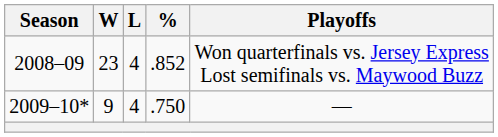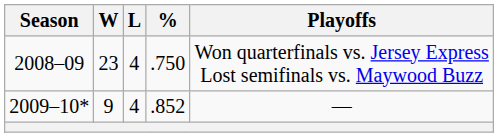 <table class="wikitable" style="text-align: center;">
 <tr bgcolor="#efefef">
 <th>Season</th>
 <th>W</th>
 <th>L</th>
 <th>%</th>
 <th>Playoffs</th>
 </tr>
 <tr>
 <td>2008–09</td>
 <td>23</td>
 <td>4</td>
-<td>.852</td>
+<td>.750</td>
 <td>Won quarterfinals vs. <a href='#'>Jersey Express</a><br>Lost semifinals vs. <a href='#'>Maywood Buzz</a></td>
 </tr>
 <tr>
 <td>2009–10*</td>
 <td>9</td>
 <td>4</td>
-<td>.750</td>
+<td>.852</td>
 <td>—</td>
 </tr>
 <tr>
 <th colspan="5"></th>
 </tr>
 </table>
